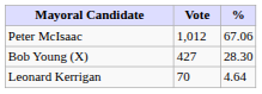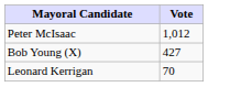 <table class="wikitable">
 <tr>
 <th style="background:#ddf; width:200px;">Mayoral Candidate</th>
 <th style="background:#ddf; width:50px;">Vote</th>
-<th style="background:#ddf; width:30px;">%</th>
 </tr>
 <tr>
 <td>Peter McIsaac</td>
 <td>1,012</td>
-<td>67.06</td>
 </tr>
 <tr>
 <td>Bob Young (X)</td>
 <td>427</td>
-<td>28.30</td>
 </tr>
 <tr>
 <td>Leonard Kerrigan</td>
 <td>70</td>
-<td>4.64</td>
 </tr>
 </table>
